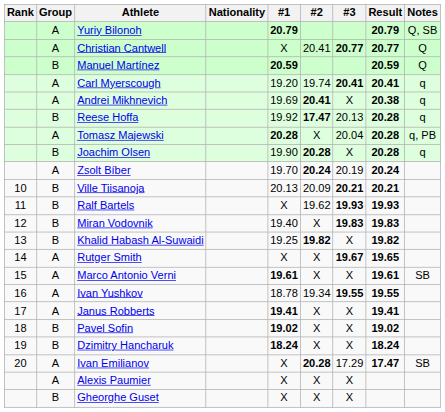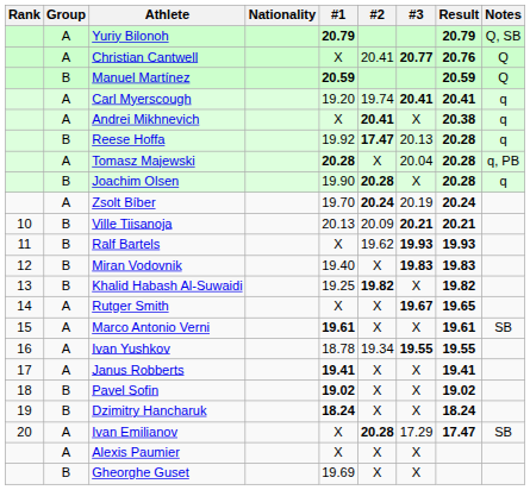 <table class="wikitable sortable" style="text-align:center">
 <tr>
 <th>Rank</th>
 <th>Group</th>
 <th>Athlete</th>
 <th>Nationality</th>
 <th>#1</th>
 <th>#2</th>
 <th>#3</th>
 <th>Result</th>
 <th>Notes</th>
 </tr>
 <tr bgcolor=ccffcc>
 <td></td>
 <td>A</td>
 <td align=left><a href='#'>Yuriy Bilonoh</a></td>
 <td align=left></td>
 <td><strong>20.79</strong></td>
 <td></td>
 <td></td>
 <td><strong>20.79</strong></td>
 <td>Q, SB</td>
 </tr>
 <tr bgcolor=ccffcc>
 <td></td>
 <td>A</td>
 <td align=left><a href='#'>Christian Cantwell</a></td>
 <td align=left></td>
 <td>X</td>
 <td>20.41</td>
 <td><strong>20.77</strong></td>
-<td><strong>20.77</strong></td>
+<td><strong>20.76</strong></td>
 <td>Q</td>
 </tr>
 <tr bgcolor=ccffcc>
 <td></td>
 <td>B</td>
 <td align=left><a href='#'>Manuel Martínez</a></td>
 <td align=left></td>
 <td><strong>20.59</strong></td>
 <td></td>
 <td></td>
 <td><strong>20.59</strong></td>
 <td>Q</td>
 </tr>
 <tr bgcolor=ddffdd>
 <td></td>
 <td>A</td>
 <td align=left><a href='#'>Carl Myerscough</a></td>
 <td align=left></td>
 <td>19.20</td>
 <td>19.74</td>
 <td><strong>20.41</strong></td>
 <td><strong>20.41</strong></td>
 <td>q</td>
 </tr>
 <tr bgcolor=ddffdd>
 <td></td>
 <td>A</td>
 <td align=left><a href='#'>Andrei Mikhnevich</a></td>
 <td align=left></td>
-<td>19.69</td>
+<td>X</td>
 <td><strong>20.41</strong></td>
 <td>X</td>
 <td><strong>20.38</strong></td>
 <td>q</td>
 </tr>
 <tr bgcolor=ddffdd>
 <td></td>
 <td>B</td>
 <td align=left><a href='#'>Reese Hoffa</a></td>
 <td align=left></td>
 <td>19.92</td>
 <td><strong>17.47</strong></td>
 <td>20.13</td>
 <td><strong>20.28</strong></td>
 <td>q</td>
 </tr>
 <tr bgcolor=ddffdd>
 <td></td>
 <td>A</td>
 <td align=left><a href='#'>Tomasz Majewski</a></td>
 <td align=left></td>
 <td><strong>20.28</strong></td>
 <td>X</td>
 <td>20.04</td>
 <td><strong>20.28</strong></td>
 <td>q, PB</td>
 </tr>
 <tr bgcolor=ddffdd>
 <td></td>
 <td>B</td>
 <td align=left><a href='#'>Joachim Olsen</a></td>
 <td align=left></td>
 <td>19.90</td>
 <td><strong>20.28</strong></td>
 <td>X</td>
 <td><strong>20.28</strong></td>
 <td>q</td>
 </tr>
 <tr>
 <td></td>
 <td>A</td>
 <td align=left><a href='#'>Zsolt Bíber</a></td>
 <td align=left></td>
 <td>19.70</td>
 <td><strong>20.24</strong></td>
 <td>20.19</td>
 <td><strong>20.24</strong></td>
 <td></td>
 </tr>
 <tr>
 <td>10</td>
 <td>B</td>
 <td align=left><a href='#'>Ville Tiisanoja</a></td>
 <td align=left></td>
 <td>20.13</td>
 <td>20.09</td>
 <td><strong>20.21</strong></td>
 <td><strong>20.21</strong></td>
 <td></td>
 </tr>
 <tr>
 <td>11</td>
 <td>B</td>
 <td align=left><a href='#'>Ralf Bartels</a></td>
 <td align=left></td>
 <td>X</td>
 <td>19.62</td>
 <td><strong>19.93</strong></td>
 <td><strong>19.93</strong></td>
 <td></td>
 </tr>
 <tr>
 <td>12</td>
 <td>B</td>
 <td align=left><a href='#'>Miran Vodovnik</a></td>
 <td align=left></td>
 <td>19.40</td>
 <td>X</td>
 <td><strong>19.83</strong></td>
 <td><strong>19.83</strong></td>
 <td></td>
 </tr>
 <tr>
 <td>13</td>
 <td>B</td>
 <td align=left><a href='#'>Khalid Habash Al-Suwaidi</a></td>
 <td align=left></td>
 <td>19.25</td>
 <td><strong>19.82</strong></td>
 <td>X</td>
 <td><strong>19.82</strong></td>
 <td></td>
 </tr>
 <tr>
 <td>14</td>
 <td>A</td>
 <td align=left><a href='#'>Rutger Smith</a></td>
 <td align=left></td>
 <td>X</td>
 <td>X</td>
 <td><strong>19.67</strong></td>
 <td><strong>19.65</strong></td>
 <td></td>
 </tr>
 <tr>
 <td>15</td>
 <td>A</td>
 <td align=left><a href='#'>Marco Antonio Verni</a></td>
 <td align=left></td>
 <td><strong>19.61</strong></td>
 <td>X</td>
 <td>X</td>
 <td><strong>19.61</strong></td>
 <td>SB</td>
 </tr>
 <tr>
 <td>16</td>
 <td>A</td>
 <td align=left><a href='#'>Ivan Yushkov</a></td>
 <td align=left></td>
 <td>18.78</td>
 <td>19.34</td>
 <td><strong>19.55</strong></td>
 <td><strong>19.55</strong></td>
 <td></td>
 </tr>
 <tr>
 <td>17</td>
 <td>A</td>
 <td align=left><a href='#'>Janus Robberts</a></td>
 <td align=left></td>
 <td><strong>19.41</strong></td>
 <td>X</td>
 <td>X</td>
 <td><strong>19.41</strong></td>
 <td></td>
 </tr>
 <tr>
 <td>18</td>
 <td>B</td>
 <td align=left><a href='#'>Pavel Sofin</a></td>
 <td align=left></td>
 <td><strong>19.02</strong></td>
 <td>X</td>
 <td>X</td>
 <td><strong>19.02</strong></td>
 <td></td>
 </tr>
 <tr>
 <td>19</td>
 <td>B</td>
 <td align=left><a href='#'>Dzimitry Hancharuk</a></td>
 <td align=left></td>
 <td><strong>18.24</strong></td>
 <td>X</td>
 <td>X</td>
 <td><strong>18.24</strong></td>
 <td></td>
 </tr>
 <tr>
 <td>20</td>
 <td>A</td>
 <td align=left><a href='#'>Ivan Emilianov</a></td>
 <td align=left></td>
 <td>X</td>
 <td><strong>20.28</strong></td>
 <td>17.29</td>
 <td><strong>17.47</strong></td>
 <td>SB</td>
 </tr>
 <tr>
 <td></td>
 <td>A</td>
 <td align=left><a href='#'>Alexis Paumier</a></td>
 <td align=left></td>
 <td>X</td>
 <td>X</td>
 <td>X</td>
 <td><strong></strong></td>
 <td></td>
 </tr>
 <tr>
 <td></td>
 <td>B</td>
 <td align=left><a href='#'>Gheorghe Guset</a></td>
 <td align=left></td>
-<td>X</td>
+<td>19.69</td>
 <td>X</td>
 <td>X</td>
 <td><strong></strong></td>
 <td></td>
 </tr>
 </table>
